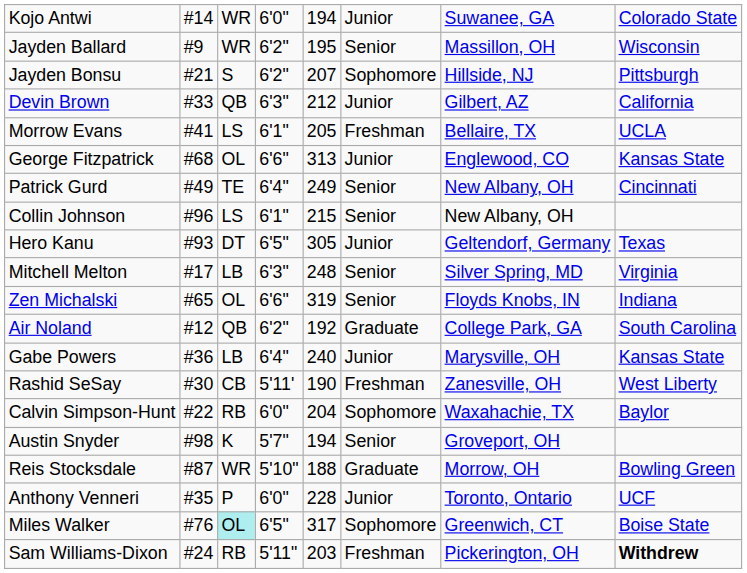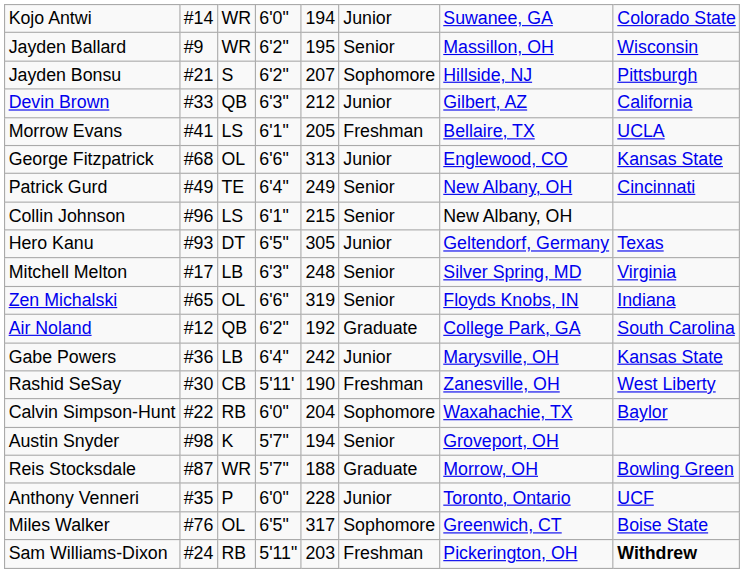 <table class="wikitable sortable">
 <tr>
 <td>Kojo Antwi</td>
 <td>#14</td>
 <td>WR</td>
 <td>6'0"</td>
 <td>194</td>
 <td>Junior</td>
 <td><a href='#'>Suwanee, GA</a></td>
 <td><a href='#'>Colorado State</a></td>
 </tr>
 <tr>
 <td>Jayden Ballard</td>
 <td>#9</td>
 <td>WR</td>
 <td>6'2"</td>
 <td>195</td>
 <td>Senior</td>
 <td><a href='#'>Massillon, OH</a></td>
 <td><a href='#'>Wisconsin</a></td>
 </tr>
 <tr>
 <td>Jayden Bonsu</td>
 <td>#21</td>
 <td>S</td>
 <td>6'2"</td>
 <td>207</td>
 <td>Sophomore</td>
 <td><a href='#'>Hillside, NJ</a></td>
 <td><a href='#'>Pittsburgh</a></td>
 </tr>
 <tr>
 <td><a href='#'>Devin Brown</a></td>
 <td>#33</td>
 <td>QB</td>
 <td>6'3"</td>
 <td>212</td>
 <td>Junior</td>
 <td><a href='#'>Gilbert, AZ</a></td>
 <td><a href='#'>California</a></td>
 </tr>
 <tr>
 <td>Morrow Evans</td>
 <td>#41</td>
 <td>LS</td>
 <td>6'1"</td>
 <td>205</td>
 <td>Freshman</td>
 <td><a href='#'>Bellaire, TX</a></td>
 <td><a href='#'>UCLA</a></td>
 </tr>
 <tr>
 <td>George Fitzpatrick</td>
 <td>#68</td>
 <td>OL</td>
 <td>6'6"</td>
 <td>313</td>
 <td>Junior</td>
 <td><a href='#'>Englewood, CO</a></td>
 <td><a href='#'>Kansas State</a></td>
 </tr>
 <tr>
 <td>Patrick Gurd</td>
 <td>#49</td>
 <td>TE</td>
 <td>6'4"</td>
 <td>249</td>
 <td>Senior</td>
 <td><a href='#'>New Albany, OH</a></td>
 <td><a href='#'>Cincinnati</a></td>
 </tr>
 <tr>
 <td>Collin Johnson</td>
 <td>#96</td>
 <td>LS</td>
 <td>6'1"</td>
 <td>215</td>
 <td>Senior</td>
 <td>New Albany, OH</td>
 <td></td>
 </tr>
 <tr>
 <td>Hero Kanu</td>
 <td>#93</td>
 <td>DT</td>
 <td>6'5"</td>
 <td>305</td>
 <td>Junior</td>
 <td><a href='#'>Geltendorf, Germany</a></td>
 <td><a href='#'>Texas</a></td>
 </tr>
 <tr>
 <td>Mitchell Melton</td>
 <td>#17</td>
 <td>LB</td>
 <td>6'3"</td>
 <td>248</td>
 <td>Senior</td>
 <td><a href='#'>Silver Spring, MD</a></td>
 <td><a href='#'>Virginia</a></td>
 </tr>
 <tr>
 <td><a href='#'>Zen Michalski</a></td>
 <td>#65</td>
 <td>OL</td>
 <td>6'6"</td>
 <td>319</td>
 <td>Senior</td>
 <td><a href='#'>Floyds Knobs, IN</a></td>
 <td><a href='#'>Indiana</a></td>
 </tr>
 <tr>
 <td><a href='#'>Air Noland</a></td>
 <td>#12</td>
 <td>QB</td>
 <td>6'2"</td>
 <td>192</td>
 <td>Graduate</td>
 <td><a href='#'>College Park, GA</a></td>
 <td><a href='#'>South Carolina</a></td>
 </tr>
 <tr>
 <td>Gabe Powers</td>
 <td>#36</td>
 <td>LB</td>
 <td>6'4"</td>
-<td>240</td>
+<td>242</td>
 <td>Junior</td>
 <td><a href='#'>Marysville, OH</a></td>
 <td><a href='#'>Kansas State</a></td>
 </tr>
 <tr>
 <td>Rashid SeSay</td>
 <td>#30</td>
 <td>CB</td>
 <td>5'11'</td>
 <td>190</td>
 <td>Freshman</td>
 <td><a href='#'>Zanesville, OH</a></td>
 <td><a href='#'>West Liberty</a></td>
 </tr>
 <tr>
 <td>Calvin Simpson-Hunt</td>
 <td>#22</td>
 <td>RB</td>
 <td>6'0"</td>
 <td>204</td>
 <td>Sophomore</td>
 <td><a href='#'>Waxahachie, TX</a></td>
 <td><a href='#'>Baylor</a></td>
 </tr>
 <tr>
 <td>Austin Snyder</td>
 <td>#98</td>
 <td>K</td>
 <td>5'7"</td>
 <td>194</td>
 <td>Senior</td>
 <td><a href='#'>Groveport, OH</a></td>
 <td></td>
 </tr>
 <tr>
 <td>Reis Stocksdale</td>
 <td>#87</td>
 <td>WR</td>
-<td>5'10"</td>
+<td>5'7"</td>
 <td>188</td>
 <td>Graduate</td>
 <td><a href='#'>Morrow, OH</a></td>
 <td><a href='#'>Bowling Green</a></td>
 </tr>
 <tr>
 <td>Anthony Venneri</td>
 <td>#35</td>
 <td>P</td>
 <td>6'0"</td>
 <td>228</td>
 <td>Junior</td>
 <td><a href='#'>Toronto, Ontario</a></td>
 <td><a href='#'>UCF</a></td>
 </tr>
 <tr>
 <td>Miles Walker</td>
 <td>#76</td>
-<td style="background: paleturquoise;">OL</td>
+<td>OL</td>
 <td>6'5"</td>
 <td>317</td>
 <td>Sophomore</td>
 <td><a href='#'>Greenwich, CT</a></td>
 <td><a href='#'>Boise State</a></td>
 </tr>
 <tr>
 <td>Sam Williams-Dixon</td>
 <td>#24</td>
 <td>RB</td>
 <td>5'11"</td>
 <td>203</td>
 <td>Freshman</td>
 <td><a href='#'>Pickerington, OH</a></td>
 <td><strong>Withdrew</strong></td>
 </tr>
 </table>
